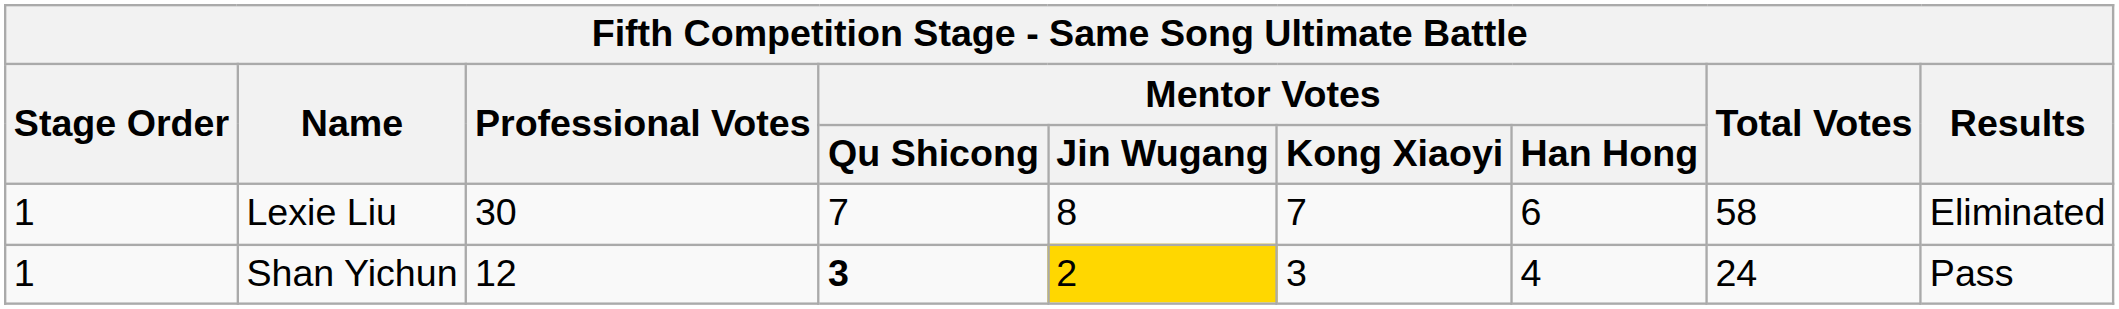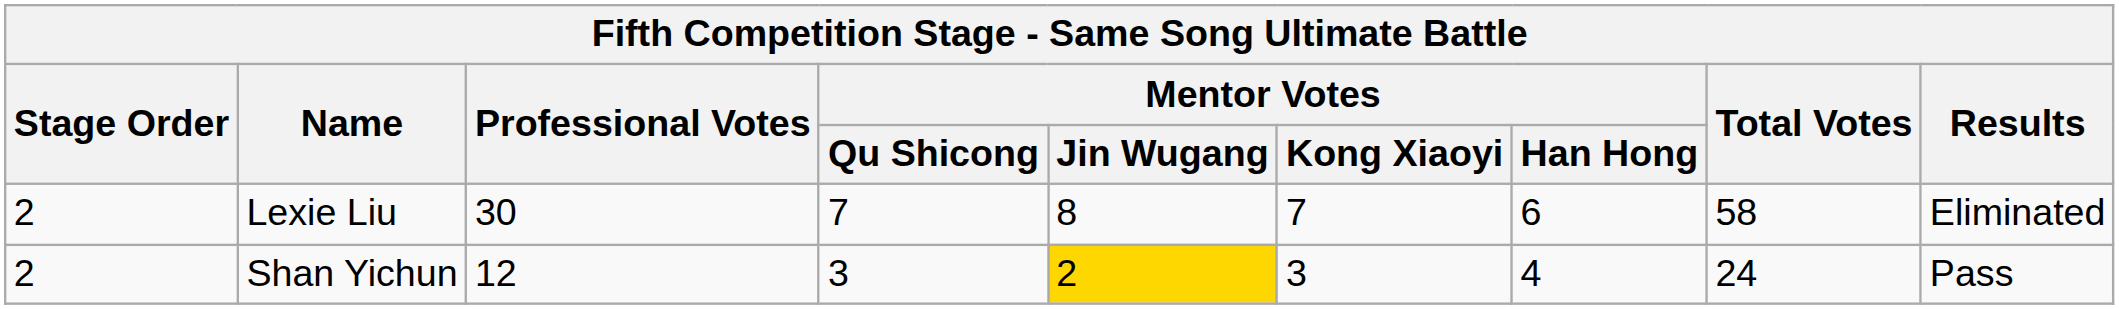 <table class="wikitable sortable">
 <tr>
 <th colspan="9">Fifth Competition Stage - Same Song Ultimate Battle</th>
 </tr>
 <tr>
 <th rowspan="2">Stage Order</th>
 <th rowspan="2" class="unsortable">Name</th>
 <th rowspan="2">Professional Votes</th>
 <th colspan="4">Mentor Votes</th>
 <th rowspan="2">Total Votes</th>
 <th rowspan="2" class="unsortable">Results</th>
 </tr>
 <tr>
 <th>Qu Shicong</th>
 <th>Jin Wugang</th>
 <th>Kong Xiaoyi</th>
 <th>Han Hong</th>
 </tr>
 <tr>
-<td>1</td>
+<td>2</td>
 <td>Lexie Liu</td>
 <td>30</td>
 <td>7</td>
 <td>8</td>
 <td>7</td>
 <td>6</td>
 <td>58</td>
 <td>Eliminated</td>
 </tr>
 <tr>
-<td>1</td>
+<td>2</td>
 <td>Shan Yichun</td>
 <td>12</td>
-<td><strong>3</strong></td>
+<td>3</td>
 <td style="background: gold;">2</td>
 <td>3</td>
 <td>4</td>
 <td>24</td>
 <td>Pass</td>
 </tr>
 </table>
